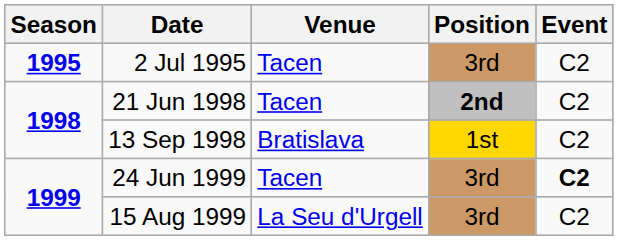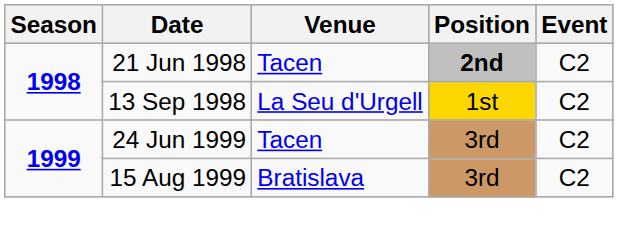 <table class="wikitable" style="text-align:center; font-size:95%;">
 <tr>
 <th>Season</th>
 <th>Date</th>
 <th>Venue</th>
 <th>Position</th>
 <th>Event</th>
-</tr>
-<tr>
-<td><strong><a href='#'>1995</a></strong></td>
-<td align=right>2 Jul 1995</td>
-<td align=left><a href='#'>Tacen</a></td>
-<td bgcolor=cc9966>3rd</td>
-<td>C2</td>
 </tr>
 <tr>
 <td rowspan=2><strong><a href='#'>1998</a></strong></td>
 <td align=right>21 Jun 1998</td>
 <td align=left><a href='#'>Tacen</a></td>
 <td bgcolor=silver><strong>2nd</strong></td>
 <td>C2</td>
 </tr>
 <tr>
 <td align=right>13 Sep 1998</td>
-<td align=left><a href='#'>Bratislava</a></td>
+<td align=left><a href='#'>La Seu d'Urgell</a></td>
 <td bgcolor=gold>1st</td>
 <td>C2</td>
 </tr>
 <tr>
 <td rowspan=2><strong><a href='#'>1999</a></strong></td>
 <td align=right>24 Jun 1999</td>
 <td align=left><a href='#'>Tacen</a></td>
 <td bgcolor=cc9966>3rd</td>
-<td><strong>C2</strong></td>
+<td>C2</td>
 </tr>
 <tr>
 <td align=right>15 Aug 1999</td>
-<td align=left><a href='#'>La Seu d'Urgell</a></td>
+<td align=left><a href='#'>Bratislava</a></td>
 <td bgcolor=cc9966>3rd</td>
 <td>C2</td>
 </tr>
 </table>
